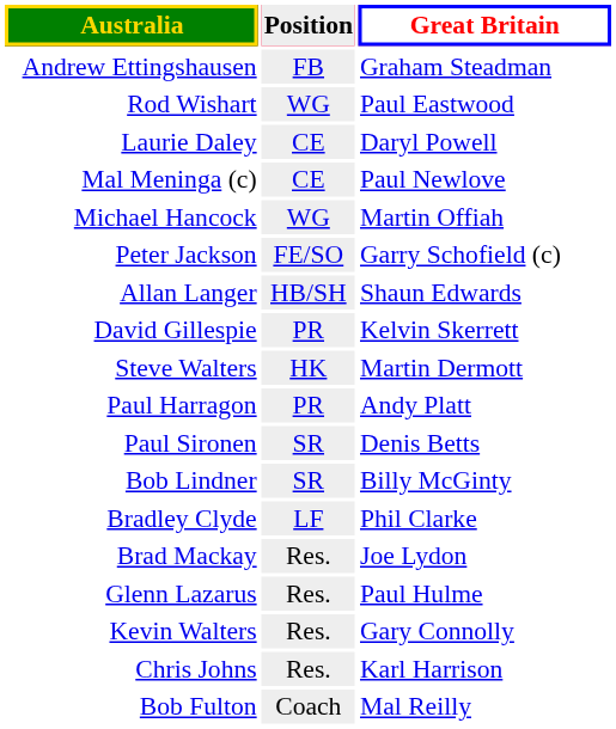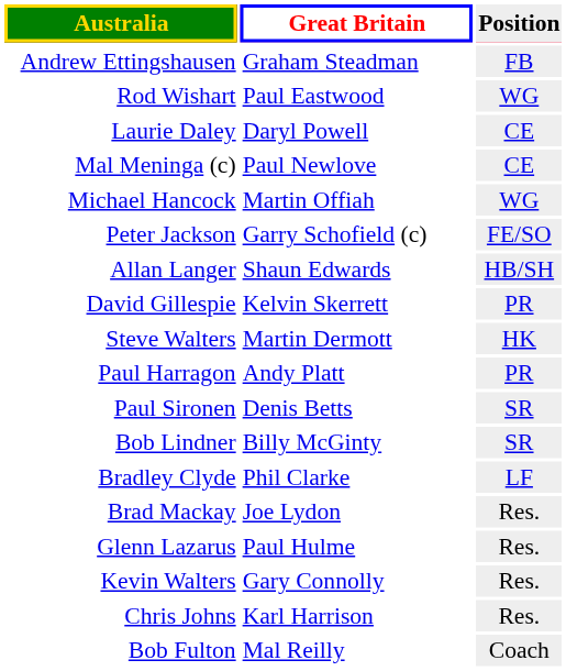 <table align=right style="font-size:90%; margin-left:1em">
 <tr bgcolor=#FF0033>
 <th align="centre" width="135" style="border: 2px solid gold; background: green; color: gold">Australia</th>
+<th align="centre" width="135" style="border: 2px solid blue; background: white; color: red">Great Britain</th>
 <th align="center" style="background: #eeeeee; color: black">Position</th>
-<th align="centre" width="135" style="border: 2px solid blue; background: white; color: red">Great Britain</th>
 </tr>
 <tr>
 <td align="right"><a href='#'>Andrew Ettingshausen</a></td>
+<td align="left"><a href='#'>Graham Steadman</a></td>
 <td align="center" style="background: #eeeeee"><a href='#'>FB</a></td>
-<td align="left"><a href='#'>Graham Steadman</a></td>
 </tr>
 <tr>
 <td align="right"><a href='#'>Rod Wishart</a></td>
+<td align="left"><a href='#'>Paul Eastwood</a></td>
 <td align="center" style="background: #eeeeee"><a href='#'>WG</a></td>
-<td align="left"><a href='#'>Paul Eastwood</a></td>
 </tr>
 <tr>
 <td align="right"><a href='#'>Laurie Daley</a></td>
+<td align="left"><a href='#'>Daryl Powell</a></td>
 <td align="center" style="background: #eeeeee"><a href='#'>CE</a></td>
-<td align="left"><a href='#'>Daryl Powell</a></td>
 </tr>
 <tr>
 <td align="right"><a href='#'>Mal Meninga</a> (c)</td>
+<td align="left"><a href='#'>Paul Newlove</a></td>
 <td align="center" style="background: #eeeeee"><a href='#'>CE</a></td>
-<td align="left"><a href='#'>Paul Newlove</a></td>
 </tr>
 <tr>
 <td align="right"><a href='#'>Michael Hancock</a></td>
+<td align="left"><a href='#'>Martin Offiah</a></td>
 <td align="center" style="background: #eeeeee"><a href='#'>WG</a></td>
-<td align="left"><a href='#'>Martin Offiah</a></td>
 </tr>
 <tr>
 <td align="right"><a href='#'>Peter Jackson</a></td>
+<td align="left"><a href='#'>Garry Schofield</a> (c)</td>
 <td align="center" style="background: #eeeeee"><a href='#'>FE/SO</a></td>
-<td align="left"><a href='#'>Garry Schofield</a> (c)</td>
 </tr>
 <tr>
 <td align="right"><a href='#'>Allan Langer</a></td>
+<td align="left"><a href='#'>Shaun Edwards</a></td>
 <td align="center" style="background: #eeeeee"><a href='#'>HB/SH</a></td>
-<td align="left"><a href='#'>Shaun Edwards</a></td>
 </tr>
 <tr>
 <td align="right"><a href='#'>David Gillespie</a></td>
+<td align="left"><a href='#'>Kelvin Skerrett</a></td>
 <td align="center" style="background: #eeeeee"><a href='#'>PR</a></td>
-<td align="left"><a href='#'>Kelvin Skerrett</a></td>
 </tr>
 <tr>
 <td align="right"><a href='#'>Steve Walters</a></td>
+<td align="left"><a href='#'>Martin Dermott</a></td>
 <td align="center" style="background: #eeeeee"><a href='#'>HK</a></td>
-<td align="left"><a href='#'>Martin Dermott</a></td>
 </tr>
 <tr>
 <td align="right"><a href='#'>Paul Harragon</a></td>
+<td align="left"><a href='#'>Andy Platt</a></td>
 <td align="center" style="background: #eeeeee"><a href='#'>PR</a></td>
-<td align="left"><a href='#'>Andy Platt</a></td>
 </tr>
 <tr>
 <td align="right"><a href='#'>Paul Sironen</a></td>
+<td align="left"><a href='#'>Denis Betts</a></td>
 <td align="center" style="background: #eeeeee"><a href='#'>SR</a></td>
-<td align="left"><a href='#'>Denis Betts</a></td>
 </tr>
 <tr>
 <td align="right"><a href='#'>Bob Lindner</a></td>
+<td align="left"><a href='#'>Billy McGinty</a></td>
 <td align="center" style="background: #eeeeee"><a href='#'>SR</a></td>
-<td align="left"><a href='#'>Billy McGinty</a></td>
 </tr>
 <tr>
 <td align="right"><a href='#'>Bradley Clyde</a></td>
+<td align="left"><a href='#'>Phil Clarke</a></td>
 <td align="center" style="background: #eeeeee"><a href='#'>LF</a></td>
-<td align="left"><a href='#'>Phil Clarke</a></td>
 </tr>
 <tr>
 <td align="right"><a href='#'>Brad Mackay</a></td>
+<td align="left"><a href='#'>Joe Lydon</a></td>
 <td align="center" style="background: #eeeeee">Res.</td>
-<td align="left"><a href='#'>Joe Lydon</a></td>
 </tr>
 <tr>
 <td align="right"><a href='#'>Glenn Lazarus</a></td>
+<td align="left"><a href='#'>Paul Hulme</a></td>
 <td align="center" style="background: #eeeeee">Res.</td>
-<td align="left"><a href='#'>Paul Hulme</a></td>
 </tr>
 <tr>
 <td align="right"><a href='#'>Kevin Walters</a></td>
+<td align="left"><a href='#'>Gary Connolly</a></td>
 <td align="center" style="background: #eeeeee">Res.</td>
-<td align="left"><a href='#'>Gary Connolly</a></td>
 </tr>
 <tr>
 <td align="right"><a href='#'>Chris Johns</a></td>
+<td align="left"><a href='#'>Karl Harrison</a></td>
 <td align="center" style="background: #eeeeee">Res.</td>
-<td align="left"><a href='#'>Karl Harrison</a></td>
 </tr>
 <tr>
 <td align="right"><a href='#'>Bob Fulton</a></td>
+<td align="left"><a href='#'>Mal Reilly</a></td>
 <td align="center" style="background: #eeeeee">Coach</td>
-<td align="left"><a href='#'>Mal Reilly</a></td>
 </tr>
 </table>
